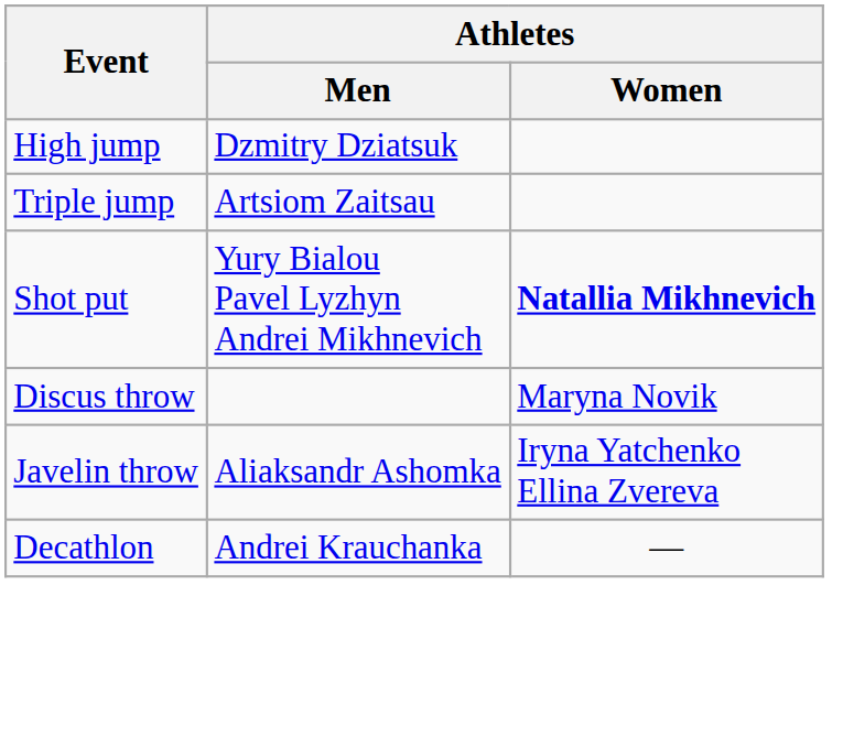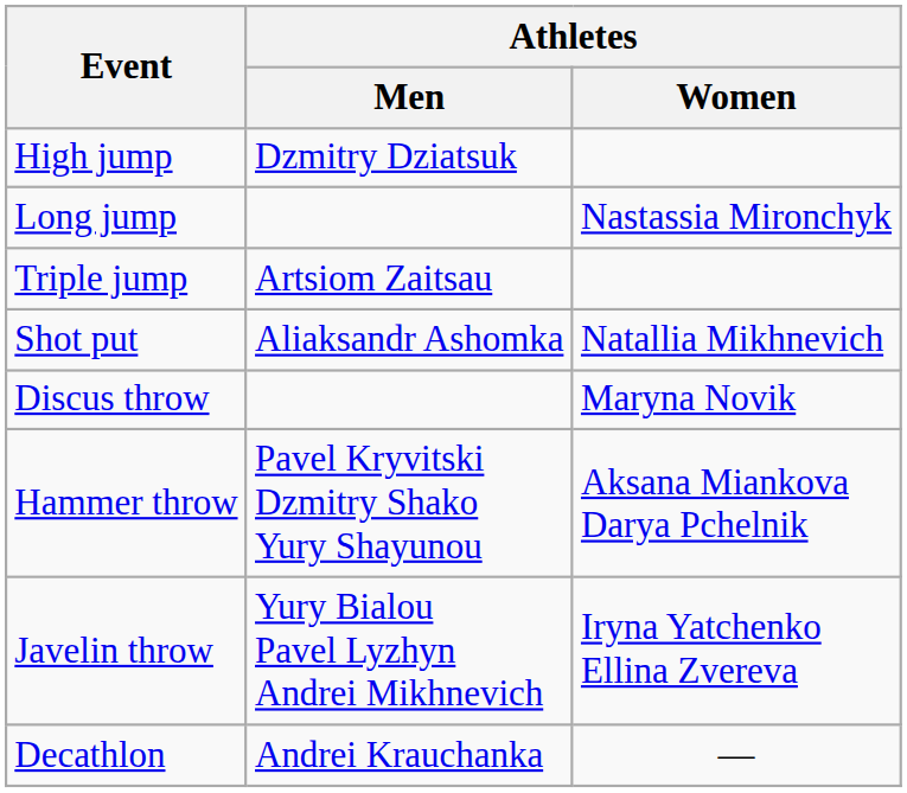 <table class=wikitable style="font-size:90%">
 <tr>
 <th rowspan=2>Event</th>
 <th colspan=2>Athletes</th>
 </tr>
 <tr>
 <th>Men</th>
 <th>Women</th>
 </tr>
 <tr>
 <td><a href='#'>High jump</a></td>
 <td><a href='#'>Dzmitry Dziatsuk</a></td>
 <td></td>
 </tr>
 <tr>
+<td><a href='#'>Long jump</a></td>
+<td></td>
+<td><a href='#'>Nastassia Mironchyk</a></td>
+</tr>
+<tr>
 <td><a href='#'>Triple jump</a></td>
 <td><a href='#'>Artsiom Zaitsau</a></td>
 <td></td>
 </tr>
 <tr>
 <td><a href='#'>Shot put</a></td>
-<td><a href='#'>Yury Bialou</a><br><a href='#'>Pavel Lyzhyn</a><br><a href='#'>Andrei Mikhnevich</a></td>
-<td><strong><a href='#'>Natallia Mikhnevich</a></strong></td>
+<td><a href='#'>Aliaksandr Ashomka</a></td>
+<td><a href='#'>Natallia Mikhnevich</a></td>
 </tr>
 <tr>
 <td><a href='#'>Discus throw</a></td>
 <td></td>
 <td><a href='#'>Maryna Novik</a></td>
 </tr>
 <tr>
+<td><a href='#'>Hammer throw</a></td>
+<td><a href='#'>Pavel Kryvitski</a><br><a href='#'>Dzmitry Shako</a><br><a href='#'>Yury Shayunou</a></td>
+<td><a href='#'>Aksana Miankova</a><br><a href='#'>Darya Pchelnik</a></td>
+</tr>
+<tr>
 <td><a href='#'>Javelin throw</a></td>
-<td><a href='#'>Aliaksandr Ashomka</a></td>
+<td><a href='#'>Yury Bialou</a><br><a href='#'>Pavel Lyzhyn</a><br><a href='#'>Andrei Mikhnevich</a></td>
 <td><a href='#'>Iryna Yatchenko</a><br><a href='#'>Ellina Zvereva</a></td>
 </tr>
 <tr>
 <td><a href='#'>Decathlon</a></td>
 <td><a href='#'>Andrei Krauchanka</a></td>
 <td align=center>—</td>
 </tr>
 </table>
